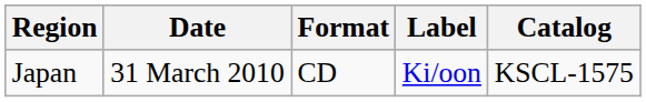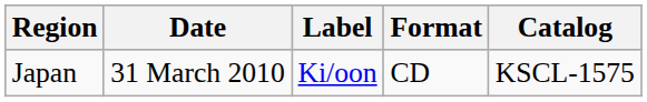 <table class="wikitable">
 <tr>
 <th>Region</th>
 <th>Date</th>
+<th>Label</th>
 <th>Format</th>
-<th>Label</th>
 <th>Catalog</th>
 </tr>
 <tr>
 <td rowspan="1">Japan</td>
 <td rowspan="1">31 March 2010</td>
+<td rowspan="1"><a href='#'>Ki/oon</a></td>
 <td>CD</td>
-<td rowspan="1"><a href='#'>Ki/oon</a></td>
 <td>KSCL-1575</td>
 </tr>
 </table>
